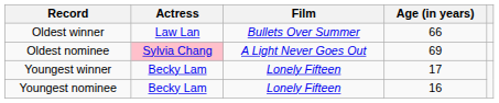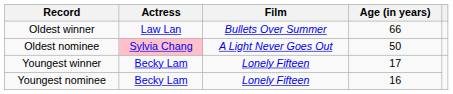 <table class="wikitable" style="text-align: center; width:75%">
 <tr>
 <th scope="col">Record</th>
 <th scope="col">Actress</th>
 <th scope="col">Film</th>
 <th scope="col">Age (in years)</th>
 <th></th>
 </tr>
 <tr>
 <td>Oldest winner</td>
 <td><a href='#'>Law Lan</a></td>
 <td><em><a href='#'>Bullets Over Summer</a></em></td>
 <td>66</td>
 <td></td>
 </tr>
 <tr>
 <td>Oldest nominee</td>
 <td style="background: pink;"><a href='#'>Sylvia Chang</a></td>
 <td><em><a href='#'>A Light Never Goes Out</a></em></td>
-<td>69</td>
+<td>50</td>
 <td></td>
 </tr>
 <tr>
 <td>Youngest winner</td>
 <td><a href='#'>Becky Lam</a></td>
 <td><em><a href='#'>Lonely Fifteen</a></em></td>
 <td>17</td>
 <td rowspan="2"></td>
 </tr>
 <tr>
 <td>Youngest nominee</td>
 <td><a href='#'>Becky Lam</a></td>
 <td><em><a href='#'>Lonely Fifteen</a></em></td>
 <td>16</td>
 </tr>
 </table>
